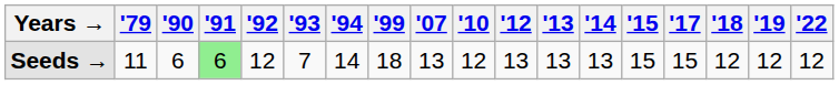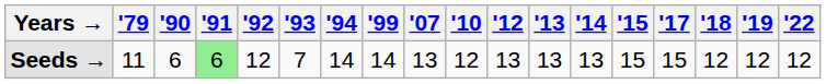 <table class="wikitable">
 <tr>
 <th>Years →</th>
 <th><a href='#'>'79</a></th>
 <th><a href='#'>'90</a></th>
 <th><a href='#'>'91</a></th>
 <th><a href='#'>'92</a></th>
 <th><a href='#'>'93</a></th>
 <th><a href='#'>'94</a></th>
 <th><a href='#'>'99</a></th>
 <th><a href='#'>'07</a></th>
 <th><a href='#'>'10</a></th>
 <th><a href='#'>'12</a></th>
 <th><a href='#'>'13</a></th>
 <th><a href='#'>'14</a></th>
 <th><a href='#'>'15</a></th>
 <th><a href='#'>'17</a></th>
 <th><a href='#'>'18</a></th>
 <th><a href='#'>'19</a></th>
 <th><a href='#'>'22</a></th>
 </tr>
 <tr align=center>
 <td style="text-align:left; background:#e3e3e3;"><strong>Seeds →</strong></td>
 <td>11</td>
 <td>6</td>
 <td style="background: lightgreen;">6</td>
 <td>12</td>
 <td>7</td>
 <td>14</td>
-<td>18</td>
+<td>14</td>
 <td>13</td>
 <td>12</td>
 <td>13</td>
 <td>13</td>
 <td>13</td>
 <td>15</td>
 <td>15</td>
 <td>12</td>
 <td>12</td>
 <td>12</td>
 </tr>
 </table>
